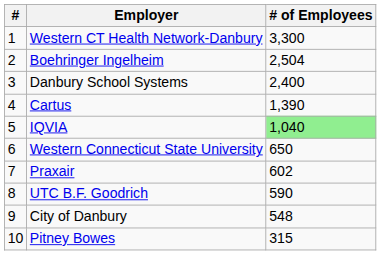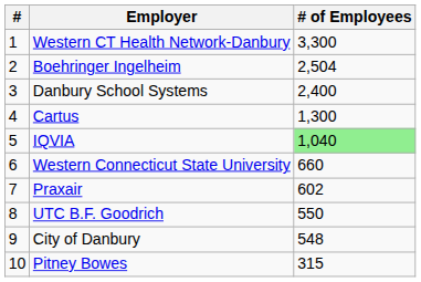 <table class="wikitable">
 <tr>
 <th>#</th>
 <th>Employer</th>
 <th># of Employees</th>
 </tr>
 <tr>
 <td>1</td>
 <td><a href='#'>Western CT Health Network-Danbury</a></td>
 <td>3,300</td>
 </tr>
 <tr>
 <td>2</td>
 <td><a href='#'>Boehringer Ingelheim</a></td>
 <td>2,504</td>
 </tr>
 <tr>
 <td>3</td>
 <td>Danbury School Systems</td>
 <td>2,400</td>
 </tr>
 <tr>
 <td>4</td>
 <td><a href='#'>Cartus</a></td>
-<td>1,390</td>
+<td>1,300</td>
 </tr>
 <tr>
 <td>5</td>
 <td><a href='#'>IQVIA</a></td>
 <td style="background: lightgreen;">1,040</td>
 </tr>
 <tr>
 <td>6</td>
 <td><a href='#'>Western Connecticut State University</a></td>
-<td>650</td>
+<td>660</td>
 </tr>
 <tr>
 <td>7</td>
 <td><a href='#'>Praxair</a></td>
 <td>602</td>
 </tr>
 <tr>
 <td>8</td>
 <td><a href='#'>UTC B.F. Goodrich</a></td>
-<td>590</td>
+<td>550</td>
 </tr>
 <tr>
 <td>9</td>
 <td>City of Danbury</td>
 <td>548</td>
 </tr>
 <tr>
 <td>10</td>
 <td><a href='#'>Pitney Bowes</a></td>
 <td>315</td>
 </tr>
 </table>
